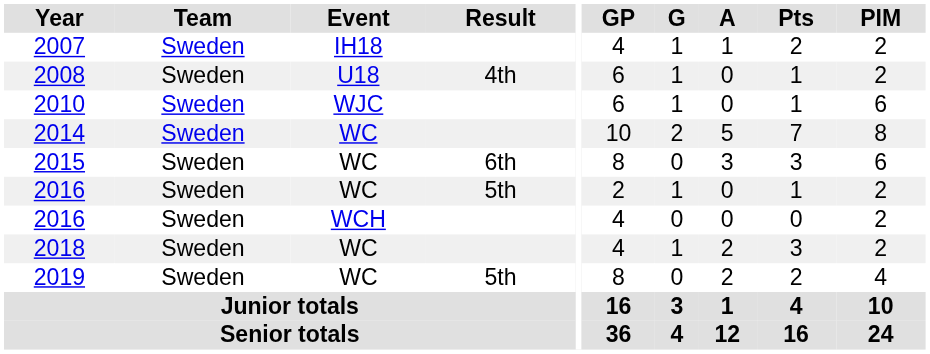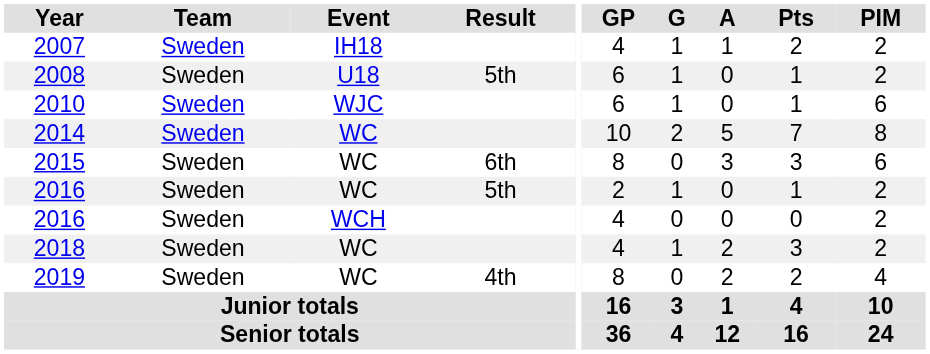 <table border="0" cellpadding="1" cellspacing="0" ID="Table3" style="text-align:center; width:40em">
 <tr ALIGN="center" bgcolor="#e0e0e0">
 <th>Year</th>
 <th>Team</th>
 <th>Event</th>
 <th>Result</th>
 <th rowspan="99" bgcolor="#ffffff"></th>
 <th>GP</th>
 <th>G</th>
 <th>A</th>
 <th>Pts</th>
 <th>PIM</th>
 </tr>
 <tr>
 <td><a href='#'>2007</a></td>
 <td><a href='#'>Sweden</a></td>
 <td><a href='#'>IH18</a></td>
 <td></td>
 <td>4</td>
 <td>1</td>
 <td>1</td>
 <td>2</td>
 <td>2</td>
 </tr>
 <tr bgcolor="#f0f0f0">
 <td><a href='#'>2008</a></td>
 <td>Sweden</td>
 <td><a href='#'>U18</a></td>
-<td>4th</td>
+<td>5th</td>
 <td>6</td>
 <td>1</td>
 <td>0</td>
 <td>1</td>
 <td>2</td>
 </tr>
 <tr>
 <td><a href='#'>2010</a></td>
 <td><a href='#'>Sweden</a></td>
 <td><a href='#'>WJC</a></td>
 <td></td>
 <td>6</td>
 <td>1</td>
 <td>0</td>
 <td>1</td>
 <td>6</td>
 </tr>
 <tr bgcolor="#f0f0f0">
 <td><a href='#'>2014</a></td>
 <td><a href='#'>Sweden</a></td>
 <td><a href='#'>WC</a></td>
 <td></td>
 <td>10</td>
 <td>2</td>
 <td>5</td>
 <td>7</td>
 <td>8</td>
 </tr>
 <tr>
 <td><a href='#'>2015</a></td>
 <td>Sweden</td>
 <td>WC</td>
 <td>6th</td>
 <td>8</td>
 <td>0</td>
 <td>3</td>
 <td>3</td>
 <td>6</td>
 </tr>
 <tr bgcolor="#f0f0f0">
 <td><a href='#'>2016</a></td>
 <td>Sweden</td>
 <td>WC</td>
 <td>5th</td>
 <td>2</td>
 <td>1</td>
 <td>0</td>
 <td>1</td>
 <td>2</td>
 </tr>
 <tr>
 <td><a href='#'>2016</a></td>
 <td>Sweden</td>
 <td><a href='#'>WCH</a></td>
 <td></td>
 <td>4</td>
 <td>0</td>
 <td>0</td>
 <td>0</td>
 <td>2</td>
 </tr>
 <tr bgcolor="#f0f0f0">
 <td><a href='#'>2018</a></td>
 <td>Sweden</td>
 <td>WC</td>
 <td></td>
 <td>4</td>
 <td>1</td>
 <td>2</td>
 <td>3</td>
 <td>2</td>
 </tr>
 <tr>
 <td><a href='#'>2019</a></td>
 <td>Sweden</td>
 <td>WC</td>
-<td>5th</td>
+<td>4th</td>
 <td>8</td>
 <td>0</td>
 <td>2</td>
 <td>2</td>
 <td>4</td>
 </tr>
 <tr bgcolor="#e0e0e0">
 <th colspan="4">Junior totals</th>
 <th>16</th>
 <th>3</th>
 <th>1</th>
 <th>4</th>
 <th>10</th>
 </tr>
 <tr bgcolor="#e0e0e0">
 <th colspan="4">Senior totals</th>
 <th>36</th>
 <th>4</th>
 <th>12</th>
 <th>16</th>
 <th>24</th>
 </tr>
 </table>
